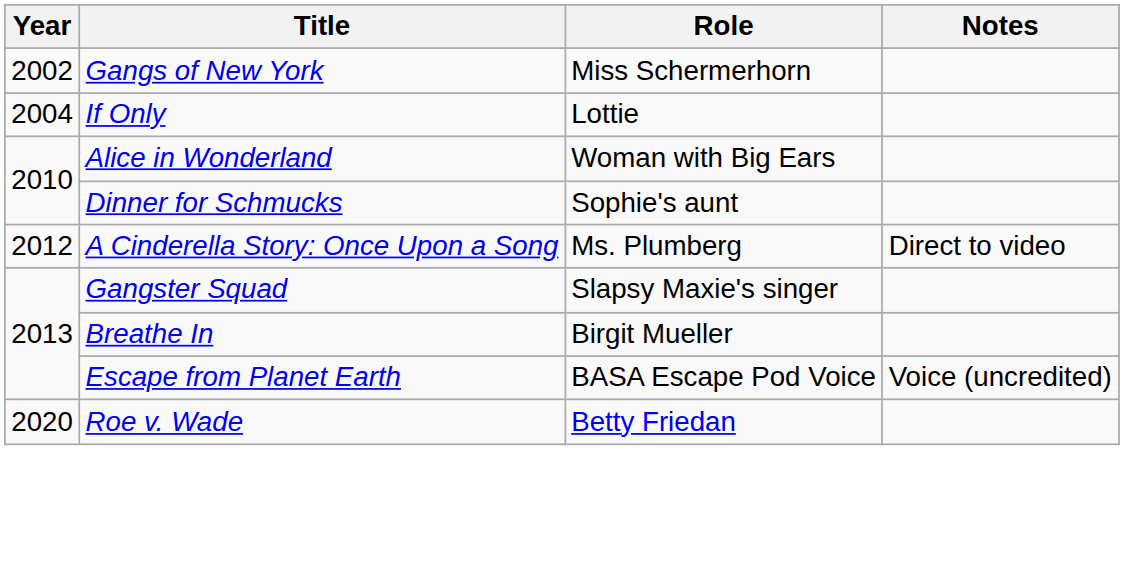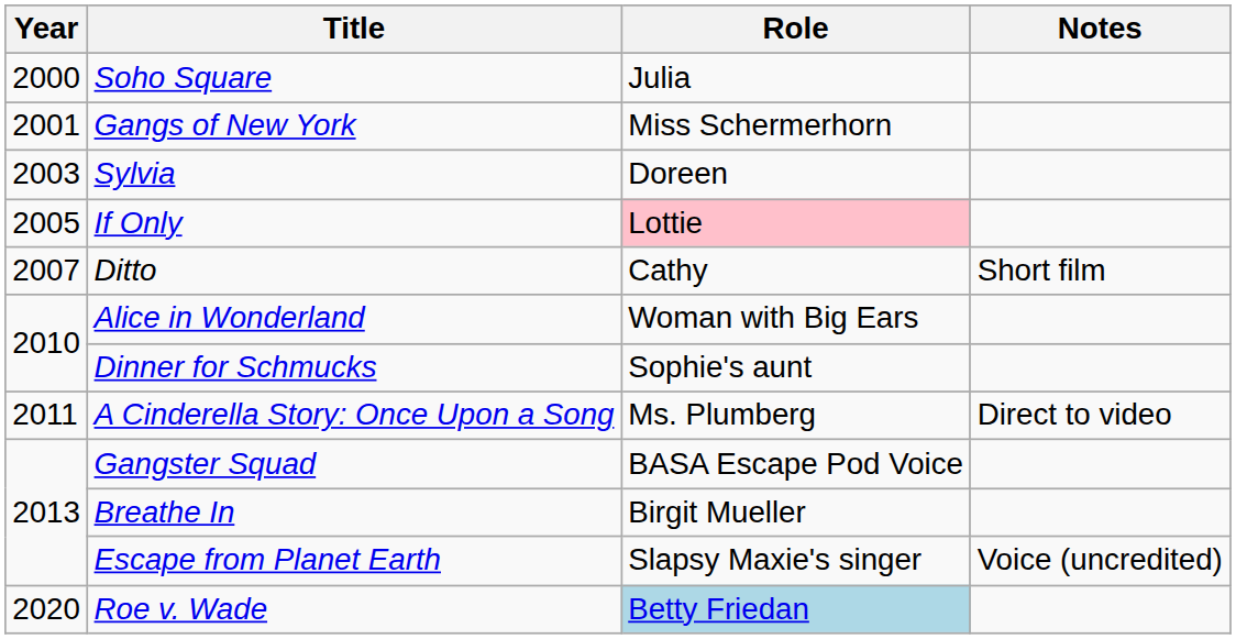 <table class="wikitable">
 <tr>
 <th>Year</th>
 <th>Title</th>
 <th>Role</th>
 <th>Notes</th>
 </tr>
 <tr>
-<td>2002</td>
+<td>2000</td>
+<td><em><a href='#'>Soho Square</a></em></td>
+<td>Julia</td>
+<td></td>
+</tr>
+<tr>
+<td>2001</td>
 <td><em><a href='#'>Gangs of New York</a></em></td>
 <td>Miss Schermerhorn</td>
 <td></td>
 </tr>
 <tr>
-<td>2004</td>
+<td>2003</td>
+<td><em><a href='#'>Sylvia</a></em></td>
+<td>Doreen</td>
+<td></td>
+</tr>
+<tr>
+<td>2005</td>
 <td><em><a href='#'>If Only</a></em></td>
-<td>Lottie</td>
+<td style="background: pink;">Lottie</td>
 <td></td>
+</tr>
+<tr>
+<td>2007</td>
+<td><em>Ditto</em></td>
+<td>Cathy</td>
+<td>Short film</td>
 </tr>
 <tr>
 <td rowspan="2">2010</td>
 <td><em><a href='#'>Alice in Wonderland</a></em></td>
 <td>Woman with Big Ears</td>
 <td></td>
 </tr>
 <tr>
 <td><em><a href='#'>Dinner for Schmucks</a></em></td>
 <td>Sophie's aunt</td>
 <td></td>
 </tr>
 <tr>
-<td>2012</td>
+<td>2011</td>
 <td><em><a href='#'>A Cinderella Story: Once Upon a Song</a></em></td>
 <td>Ms. Plumberg</td>
 <td>Direct to video</td>
 </tr>
 <tr>
 <td rowspan="3">2013</td>
 <td><em><a href='#'>Gangster Squad</a></em></td>
-<td>Slapsy Maxie's singer</td>
+<td>BASA Escape Pod Voice</td>
 <td></td>
 </tr>
 <tr>
 <td><em><a href='#'>Breathe In</a></em></td>
 <td>Birgit Mueller</td>
 <td></td>
 </tr>
 <tr>
 <td><em><a href='#'>Escape from Planet Earth</a></em></td>
-<td>BASA Escape Pod Voice</td>
+<td>Slapsy Maxie's singer</td>
 <td>Voice (uncredited)</td>
 </tr>
 <tr>
 <td>2020</td>
 <td><em><a href='#'>Roe v. Wade</a></em></td>
-<td><a href='#'>Betty Friedan</a></td>
+<td style="background: lightblue;"><a href='#'>Betty Friedan</a></td>
 <td></td>
 </tr>
 </table>
